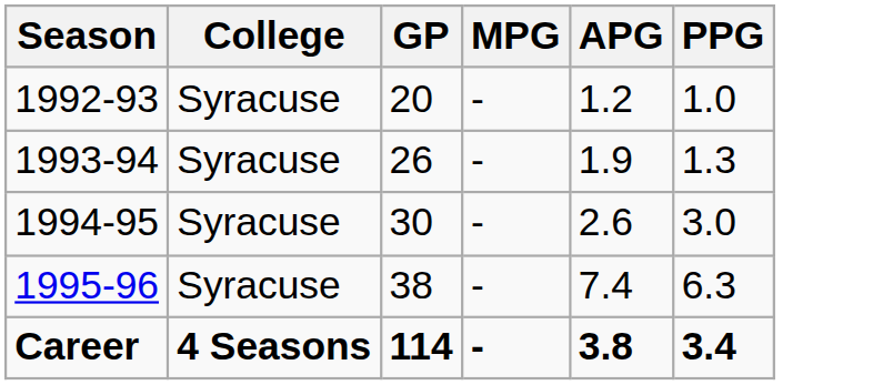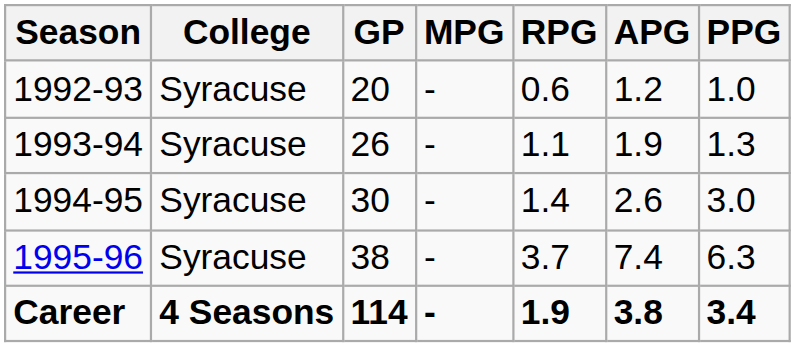 <table class="wikitable">
 <tr>
 <th>Season</th>
 <th>College</th>
 <th>GP</th>
 <th>MPG</th>
+<th>RPG</th>
 <th>APG</th>
 <th>PPG</th>
 </tr>
 <tr>
 <td>1992-93</td>
 <td>Syracuse</td>
 <td>20</td>
 <td>-</td>
+<td>0.6</td>
 <td>1.2</td>
 <td>1.0</td>
 </tr>
 <tr>
 <td>1993-94</td>
 <td>Syracuse</td>
 <td>26</td>
 <td>-</td>
+<td>1.1</td>
 <td>1.9</td>
 <td>1.3</td>
 </tr>
 <tr>
 <td>1994-95</td>
 <td>Syracuse</td>
 <td>30</td>
 <td>-</td>
+<td>1.4</td>
 <td>2.6</td>
 <td>3.0</td>
 </tr>
 <tr>
 <td><a href='#'>1995-96</a></td>
 <td>Syracuse</td>
 <td>38</td>
 <td>-</td>
+<td>3.7</td>
 <td>7.4</td>
 <td>6.3</td>
 </tr>
 <tr>
 <td><strong>Career</strong></td>
 <td><strong>4 Seasons</strong></td>
 <td><strong>114</strong></td>
 <td><strong>-</strong></td>
+<td><strong>1.9</strong></td>
 <td><strong>3.8</strong></td>
 <td><strong>3.4</strong></td>
 </tr>
 </table>
